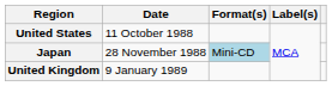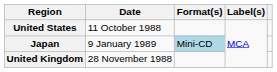 <table class="wikitable plainrowheaders">
 <tr>
 <th scope="col">Region</th>
 <th scope="col">Date</th>
 <th scope="col">Format(s)</th>
 <th scope="col">Label(s)</th>
 <th scope="col"></th>
 </tr>
 <tr>
 <th scope="row">United States</th>
 <td>11 October 1988</td>
 <td></td>
 <td rowspan="3"><a href='#'>MCA</a></td>
 <td></td>
 </tr>
 <tr>
 <th scope="row">Japan</th>
-<td>28 November 1988</td>
+<td>9 January 1989</td>
 <td style="background: lightblue;">Mini-CD</td>
 <td></td>
 </tr>
 <tr>
 <th scope="row">United Kingdom</th>
-<td>9 January 1989</td>
+<td>28 November 1988</td>
 <td></td>
 <td></td>
 </tr>
 </table>
